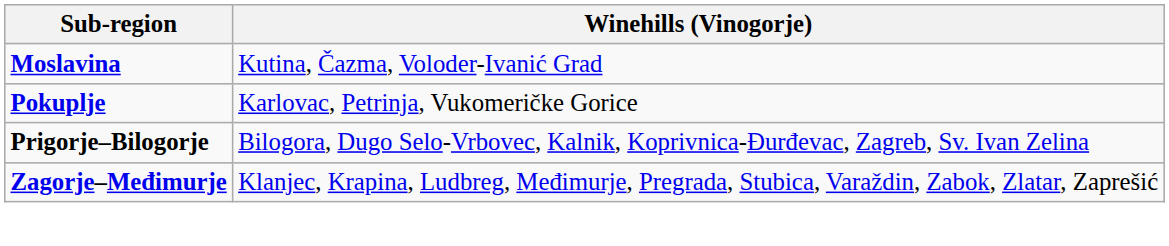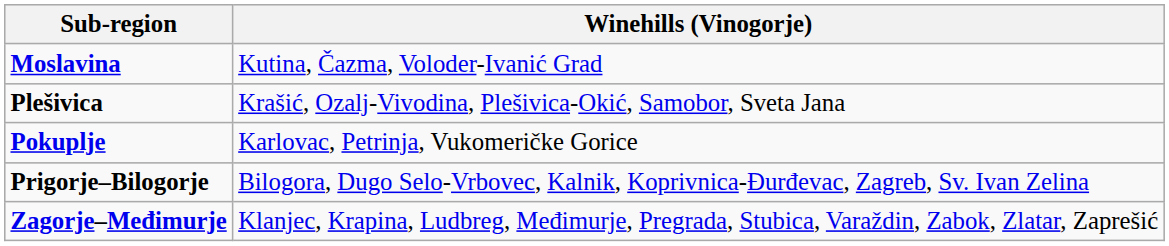 <table class="wikitable" border="1">
 <tr>
 <th>Sub-region</th>
 <th>Winehills (Vinogorje)</th>
 </tr>
 <tr>
 <td><strong><a href='#'>Moslavina</a></strong></td>
 <td><a href='#'>Kutina</a>, <a href='#'>Čazma</a>, <a href='#'>Voloder</a>-<a href='#'>Ivanić Grad</a></td>
+</tr>
+<tr>
+<td><strong>Plešivica</strong></td>
+<td><a href='#'>Krašić</a>, <a href='#'>Ozalj</a>-<a href='#'>Vivodina</a>, <a href='#'>Plešivica</a>-<a href='#'>Okić</a>, <a href='#'>Samobor</a>, Sveta Jana</td>
 </tr>
 <tr>
 <td><strong><a href='#'>Pokuplje</a></strong></td>
 <td><a href='#'>Karlovac</a>, <a href='#'>Petrinja</a>, Vukomeričke Gorice</td>
 </tr>
 <tr>
 <td><strong>Prigorje–Bilogorje</strong></td>
 <td><a href='#'>Bilogora</a>, <a href='#'>Dugo Selo</a>-<a href='#'>Vrbovec</a>, <a href='#'>Kalnik</a>, <a href='#'>Koprivnica</a>-<a href='#'>Đurđevac</a>, <a href='#'>Zagreb</a>, <a href='#'>Sv. Ivan Zelina</a></td>
 </tr>
 <tr>
 <td><strong><a href='#'>Zagorje</a>–<a href='#'>Međimurje</a></strong></td>
 <td><a href='#'>Klanjec</a>, <a href='#'>Krapina</a>, <a href='#'>Ludbreg</a>, <a href='#'>Međimurje</a>, <a href='#'>Pregrada</a>, <a href='#'>Stubica</a>, <a href='#'>Varaždin</a>, <a href='#'>Zabok</a>, <a href='#'>Zlatar</a>, Zaprešić</td>
 </tr>
 </table>
